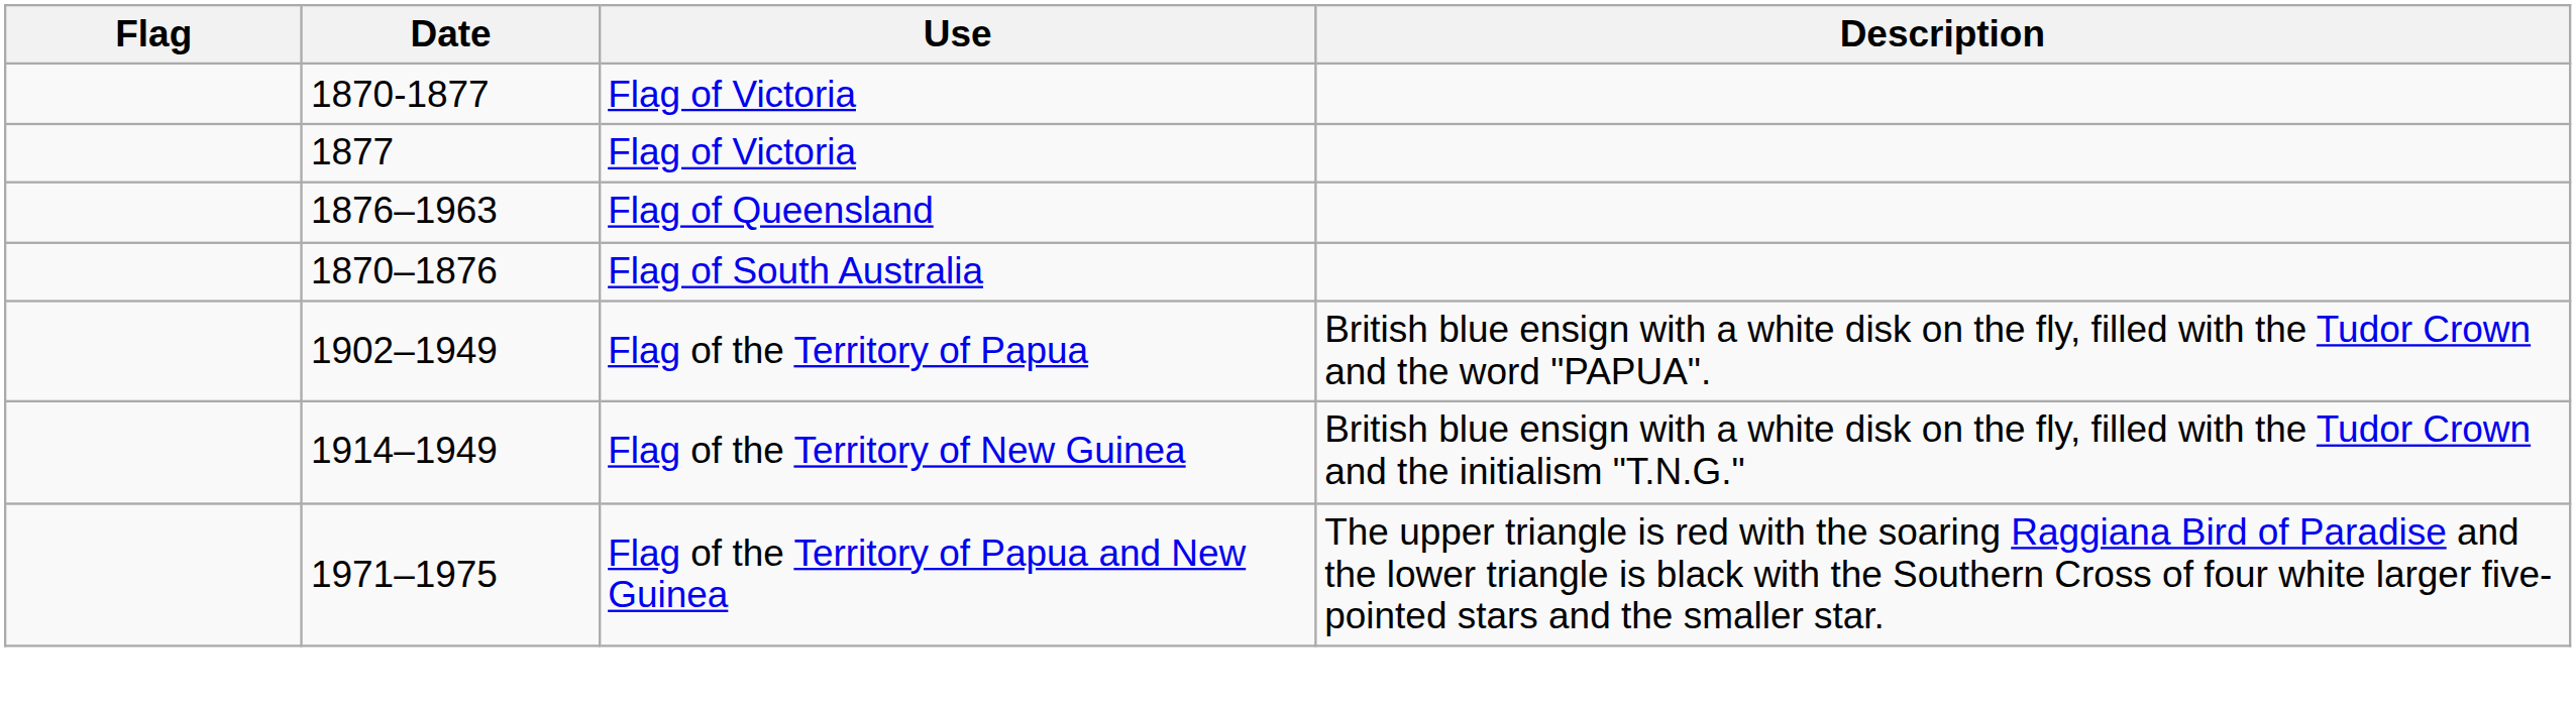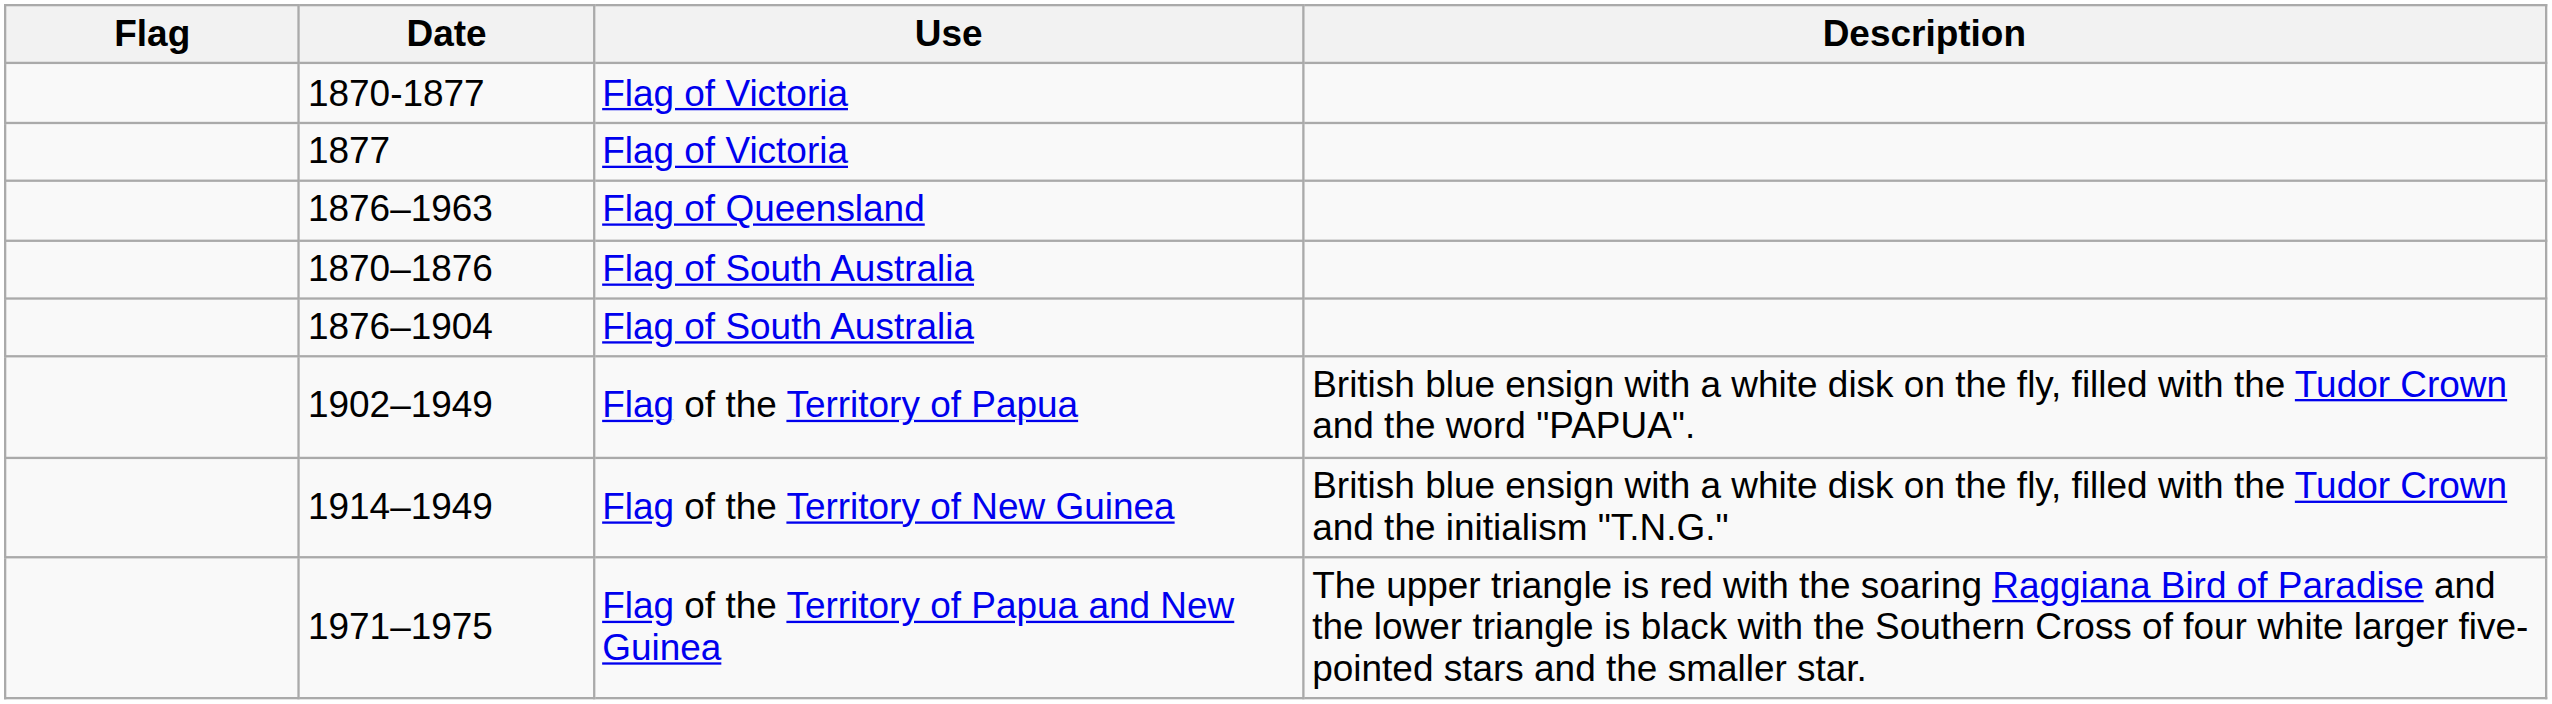 <table class="wikitable sortable">
 <tr>
 <th scope="col" style="width:120px;">Flag</th>
 <th scope="col" style="width:120px;">Date</th>
 <th scope="col" style="width:300px;">Use</th>
 <th scope="col" style="width:530px;">Description</th>
 </tr>
 <tr>
 <td></td>
 <td>1870-1877</td>
 <td><a href='#'>Flag of Victoria</a></td>
 <td></td>
 </tr>
 <tr>
 <td></td>
 <td>1877</td>
 <td><a href='#'>Flag of Victoria</a></td>
 <td></td>
 </tr>
 <tr>
 <td></td>
 <td>1876–1963</td>
 <td><a href='#'>Flag of Queensland</a></td>
 <td></td>
 </tr>
 <tr>
 <td></td>
 <td>1870–1876</td>
 <td><a href='#'>Flag of South Australia</a></td>
 <td></td>
 </tr>
 <tr>
 <td></td>
+<td>1876–1904</td>
+<td><a href='#'>Flag of South Australia</a></td>
+<td></td>
+</tr>
+<tr>
+<td></td>
 <td>1902–1949</td>
 <td><a href='#'>Flag</a> of the <a href='#'>Territory of Papua</a></td>
 <td>British blue ensign with a white disk on the fly, filled with the <a href='#'>Tudor Crown</a> and the word "PAPUA".</td>
 </tr>
 <tr>
 <td></td>
 <td>1914–1949</td>
 <td><a href='#'>Flag</a> of the <a href='#'>Territory of New Guinea</a></td>
 <td>British blue ensign with a white disk on the fly, filled with the <a href='#'>Tudor Crown</a> and the initialism "T.N.G."</td>
 </tr>
 <tr>
 <td></td>
 <td>1971–1975</td>
 <td><a href='#'>Flag</a> of the <a href='#'>Territory of Papua and New Guinea</a></td>
 <td>The upper triangle is red with the soaring <a href='#'>Raggiana Bird of Paradise</a> and the lower triangle is black with the Southern Cross of four white larger five-pointed stars and the smaller star.</td>
 </tr>
 </table>
